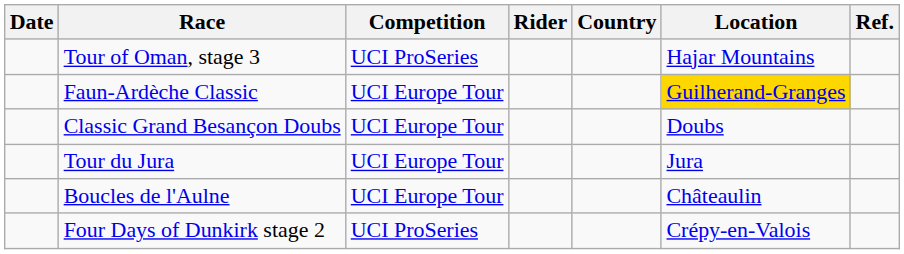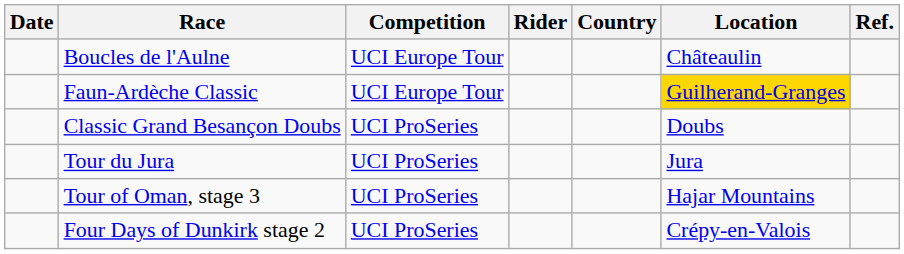 <table class="wikitable sortable">
 <tr>
 <th>Date</th>
 <th>Race</th>
 <th>Competition</th>
 <th>Rider</th>
 <th>Country</th>
 <th>Location</th>
 <th class="unsortable">Ref.</th>
 </tr>
 <tr>
 <td></td>
-<td><a href='#'>Tour of Oman</a>, stage 3</td>
-<td><a href='#'>UCI ProSeries</a></td>
+<td><a href='#'>Boucles de l'Aulne</a></td>
+<td><a href='#'>UCI Europe Tour</a></td>
 <td></td>
 <td></td>
-<td><a href='#'>Hajar Mountains</a></td>
+<td><a href='#'>Châteaulin</a></td>
 <td align="center"></td>
 </tr>
 <tr>
 <td></td>
 <td><a href='#'>Faun-Ardèche Classic</a></td>
 <td><a href='#'>UCI Europe Tour</a></td>
 <td></td>
 <td></td>
 <td style="background: gold;"><a href='#'>Guilherand-Granges</a></td>
 <td align="center"></td>
 </tr>
 <tr>
 <td></td>
 <td><a href='#'>Classic Grand Besançon Doubs</a></td>
-<td><a href='#'>UCI Europe Tour</a></td>
+<td><a href='#'>UCI ProSeries</a></td>
 <td></td>
 <td></td>
 <td><a href='#'>Doubs</a></td>
 <td align="center"></td>
 </tr>
 <tr>
 <td></td>
 <td><a href='#'>Tour du Jura</a></td>
-<td><a href='#'>UCI Europe Tour</a></td>
+<td><a href='#'>UCI ProSeries</a></td>
 <td></td>
 <td></td>
 <td><a href='#'>Jura</a></td>
 <td align="center"></td>
 </tr>
 <tr>
 <td></td>
-<td><a href='#'>Boucles de l'Aulne</a></td>
-<td><a href='#'>UCI Europe Tour</a></td>
+<td><a href='#'>Tour of Oman</a>, stage 3</td>
+<td><a href='#'>UCI ProSeries</a></td>
 <td></td>
 <td></td>
-<td><a href='#'>Châteaulin</a></td>
+<td><a href='#'>Hajar Mountains</a></td>
 <td align="center"></td>
 </tr>
 <tr>
 <td></td>
 <td><a href='#'>Four Days of Dunkirk</a> stage 2</td>
 <td><a href='#'>UCI ProSeries</a></td>
 <td></td>
 <td></td>
 <td><a href='#'>Crépy-en-Valois</a></td>
 <td align="center"></td>
 </tr>
 </table>
